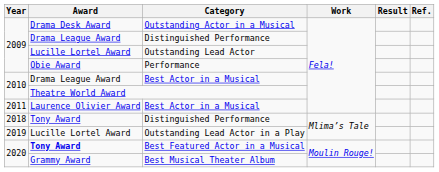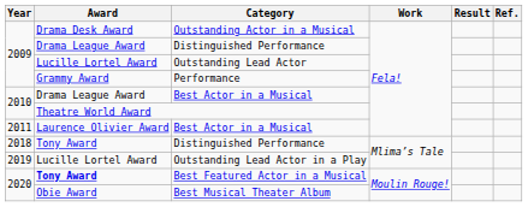 <table class="wikitable">
 <tr>
 <th>Year</th>
 <th>Award</th>
 <th>Category</th>
 <th>Work</th>
 <th>Result</th>
 <th>Ref.</th>
 </tr>
 <tr>
 <td rowspan="4">2009</td>
 <td><a href='#'>Drama Desk Award</a></td>
 <td><a href='#'>Outstanding Actor in a Musical</a></td>
 <td rowspan="7"><em><a href='#'>Fela!</a></em></td>
 <td></td>
 <td></td>
 </tr>
 <tr>
 <td><a href='#'>Drama League Award</a></td>
 <td>Distinguished Performance</td>
 <td></td>
 <td></td>
 </tr>
 <tr>
 <td><a href='#'>Lucille Lortel Award</a></td>
 <td>Outstanding Lead Actor</td>
 <td></td>
 <td></td>
 </tr>
 <tr>
-<td><a href='#'>Obie Award</a></td>
+<td><a href='#'>Grammy Award</a></td>
 <td>Performance</td>
 <td></td>
 <td></td>
 </tr>
 <tr>
 <td rowspan="2">2010</td>
 <td>Drama League Award</td>
 <td><a href='#'>Best Actor in a Musical</a></td>
 <td></td>
 <td></td>
 </tr>
 <tr>
 <td colspan="2"><a href='#'>Theatre World Award</a></td>
 <td></td>
 <td></td>
 </tr>
 <tr>
 <td>2011</td>
 <td><a href='#'>Laurence Olivier Award</a></td>
 <td><a href='#'>Best Actor in a Musical</a></td>
 <td></td>
 <td></td>
 </tr>
 <tr>
 <td>2018</td>
 <td><a href='#'>Tony Award</a></td>
 <td>Distinguished Performance</td>
 <td rowspan="2"><em>Mlima’s Tale</em></td>
 <td></td>
 <td></td>
 </tr>
 <tr>
 <td>2019</td>
 <td>Lucille Lortel Award</td>
 <td>Outstanding Lead Actor in a Play</td>
 <td></td>
 <td></td>
 </tr>
 <tr>
 <td rowspan="2">2020</td>
 <td><strong><a href='#'>Tony Award</a></strong></td>
 <td><a href='#'>Best Featured Actor in a Musical</a></td>
 <td rowspan="2"><a href='#'><em>Moulin Rouge!</em></a></td>
 <td></td>
 <td></td>
 </tr>
 <tr>
-<td><a href='#'>Grammy Award</a></td>
+<td><a href='#'>Obie Award</a></td>
 <td><a href='#'>Best Musical Theater Album</a></td>
 <td></td>
 <td></td>
 </tr>
 </table>
